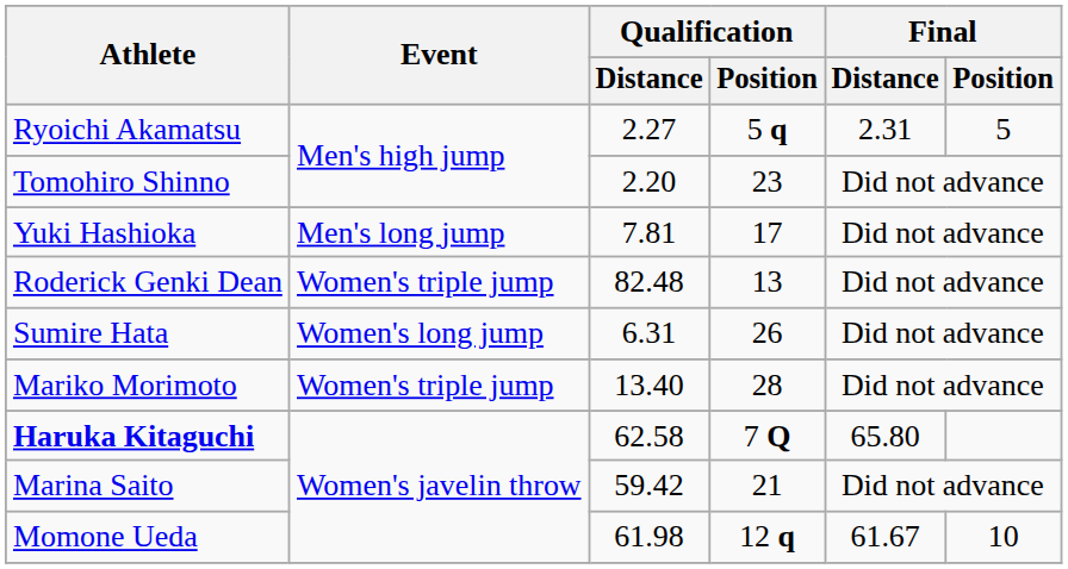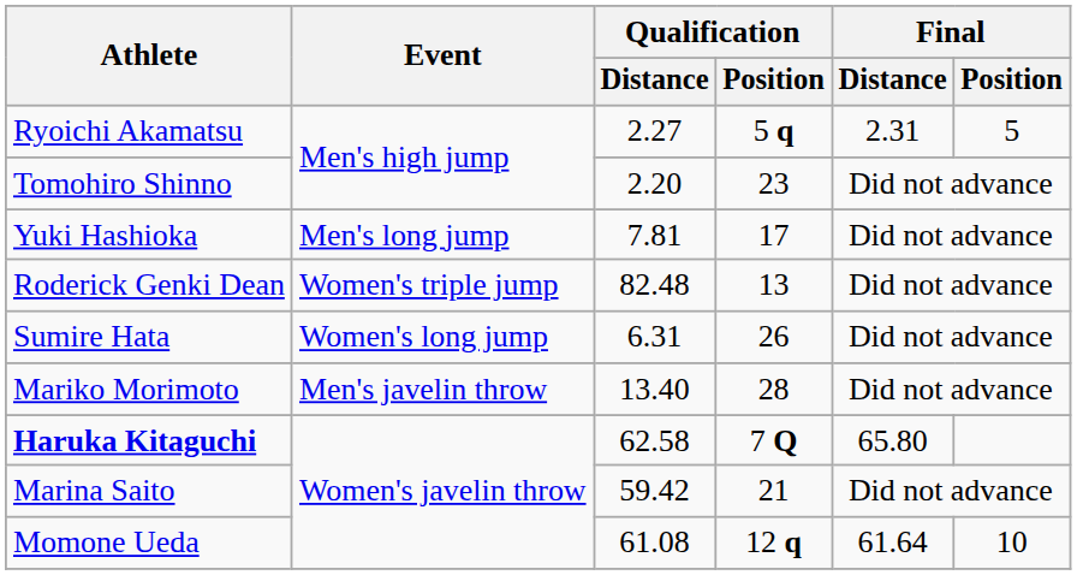 <table class=wikitable style="font-size:90%">
 <tr>
 <th rowspan="2">Athlete</th>
 <th rowspan="2">Event</th>
 <th colspan="2">Qualification</th>
 <th colspan="2">Final</th>
 </tr>
 <tr style="font-size:95%">
 <th>Distance</th>
 <th>Position</th>
 <th>Distance</th>
 <th>Position</th>
 </tr>
 <tr align=center>
 <td align=left><a href='#'>Ryoichi Akamatsu</a></td>
 <td align=left rowspan=2><a href='#'>Men's high jump</a></td>
 <td>2.27 <strong></strong></td>
 <td>5 <strong>q</strong></td>
 <td>2.31 <strong></strong></td>
 <td>5</td>
 </tr>
 <tr align=center>
 <td align=left><a href='#'>Tomohiro Shinno</a></td>
 <td>2.20</td>
 <td>23</td>
 <td colspan=2>Did not advance</td>
 </tr>
 <tr align=center>
 <td align=left><a href='#'>Yuki Hashioka</a></td>
 <td align=left><a href='#'>Men's long jump</a></td>
 <td>7.81</td>
 <td>17</td>
 <td colspan=2>Did not advance</td>
 </tr>
 <tr align=center>
 <td align=left><a href='#'>Roderick Genki Dean</a></td>
 <td align=left><a href='#'>Women's triple jump</a></td>
 <td>82.48</td>
 <td>13</td>
 <td colspan=2>Did not advance</td>
 </tr>
 <tr align=center>
 <td align=left><a href='#'>Sumire Hata</a></td>
 <td align=left><a href='#'>Women's long jump</a></td>
 <td>6.31</td>
 <td>26</td>
 <td colspan=2>Did not advance</td>
 </tr>
 <tr align=center>
 <td align=left><a href='#'>Mariko Morimoto</a></td>
-<td align=left><a href='#'>Women's triple jump</a></td>
+<td align=left><a href='#'>Men's javelin throw</a></td>
 <td>13.40</td>
 <td>28</td>
 <td colspan=2>Did not advance</td>
 </tr>
 <tr align=center>
 <td align=left><strong><a href='#'>Haruka Kitaguchi</a></strong></td>
 <td rowspan=3 align=left><a href='#'>Women's javelin throw</a></td>
 <td>62.58</td>
 <td>7 <strong>Q</strong></td>
 <td>65.80 <strong></strong></td>
 <td></td>
 </tr>
 <tr align=center>
 <td align=left><a href='#'>Marina Saito</a></td>
 <td>59.42</td>
 <td>21</td>
 <td colspan=2>Did not advance</td>
 </tr>
 <tr align=center>
 <td align=left><a href='#'>Momone Ueda</a></td>
-<td>61.98</td>
+<td>61.08</td>
 <td>12 <strong>q</strong></td>
-<td>61.67 <strong></strong></td>
+<td>61.64 <strong></strong></td>
 <td>10</td>
 </tr>
 </table>
